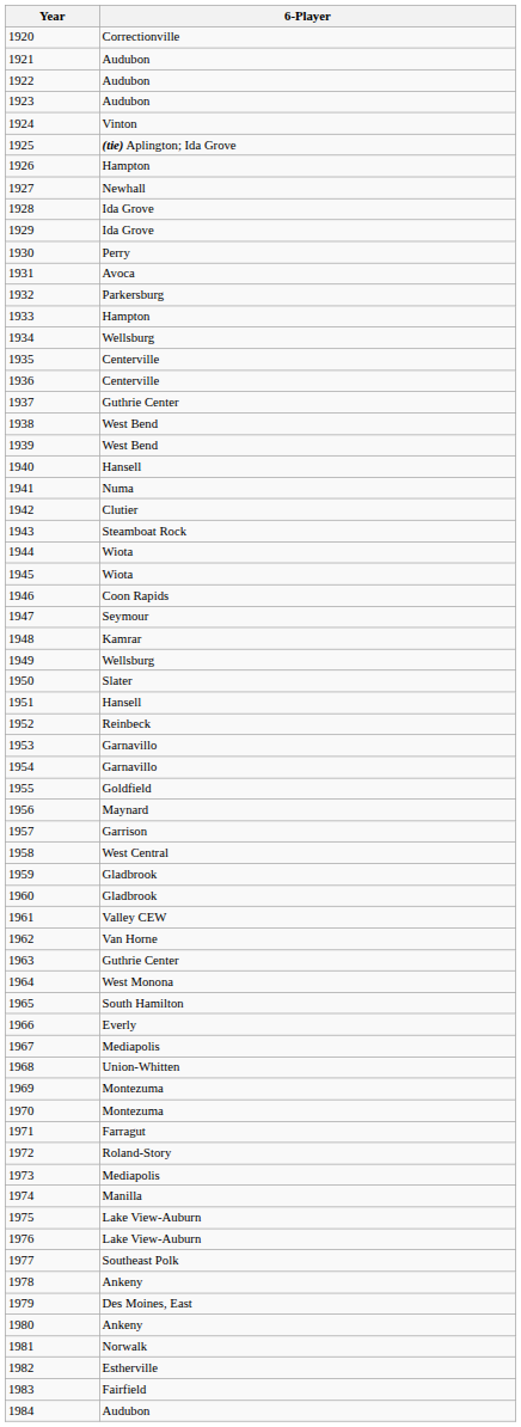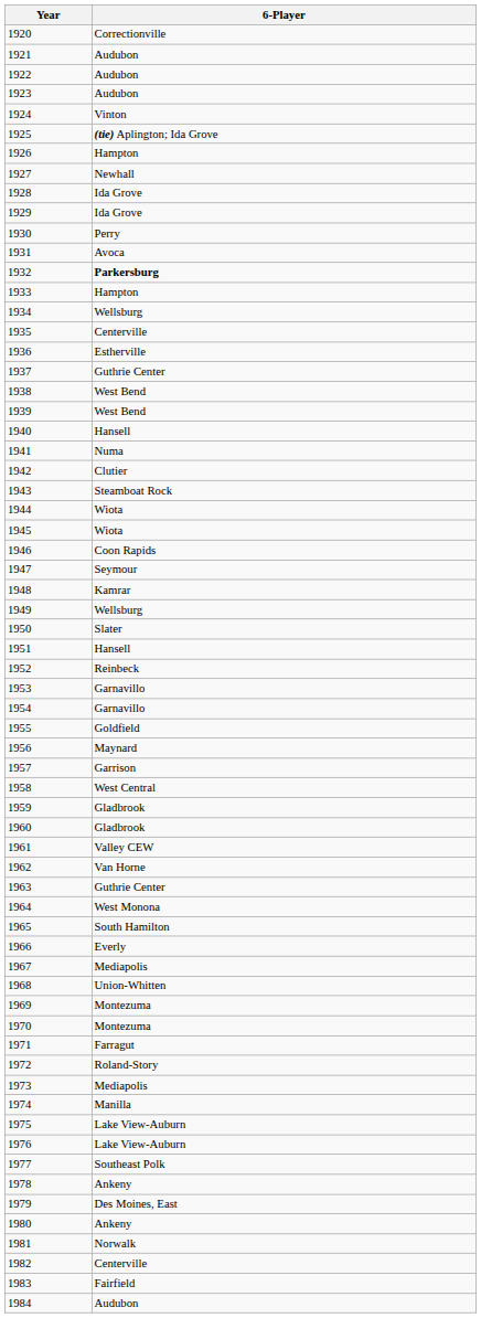 <table class="wikitable collapsible collapsed" style="font-size:88%; min-width:40em">
 <tr>
 <th>Year</th>
 <th>6-Player</th>
 </tr>
 <tr>
 <td>1920</td>
 <td>Correctionville</td>
 </tr>
 <tr>
 <td>1921</td>
 <td>Audubon</td>
 </tr>
 <tr>
 <td>1922</td>
 <td>Audubon</td>
 </tr>
 <tr>
 <td>1923</td>
 <td>Audubon</td>
 </tr>
 <tr>
 <td>1924</td>
 <td>Vinton</td>
 </tr>
 <tr>
 <td>1925</td>
 <td><strong><em>(tie)</em></strong> Aplington; Ida Grove</td>
 </tr>
 <tr>
 <td>1926</td>
 <td>Hampton</td>
 </tr>
 <tr>
 <td>1927</td>
 <td>Newhall</td>
 </tr>
 <tr>
 <td>1928</td>
 <td>Ida Grove</td>
 </tr>
 <tr>
 <td>1929</td>
 <td>Ida Grove</td>
 </tr>
 <tr>
 <td>1930</td>
 <td>Perry</td>
 </tr>
 <tr>
 <td>1931</td>
 <td>Avoca</td>
 </tr>
 <tr>
 <td>1932</td>
-<td>Parkersburg</td>
+<td><strong>Parkersburg</strong></td>
 </tr>
 <tr>
 <td>1933</td>
 <td>Hampton</td>
 </tr>
 <tr>
 <td>1934</td>
 <td>Wellsburg</td>
 </tr>
 <tr>
 <td>1935</td>
 <td>Centerville</td>
 </tr>
 <tr>
 <td>1936</td>
-<td>Centerville</td>
+<td>Estherville</td>
 </tr>
 <tr>
 <td>1937</td>
 <td>Guthrie Center</td>
 </tr>
 <tr>
 <td>1938</td>
 <td>West Bend</td>
 </tr>
 <tr>
 <td>1939</td>
 <td>West Bend</td>
 </tr>
 <tr>
 <td>1940</td>
 <td>Hansell</td>
 </tr>
 <tr>
 <td>1941</td>
 <td>Numa</td>
 </tr>
 <tr>
 <td>1942</td>
 <td>Clutier</td>
 </tr>
 <tr>
 <td>1943</td>
 <td>Steamboat Rock</td>
 </tr>
 <tr>
 <td>1944</td>
 <td>Wiota</td>
 </tr>
 <tr>
 <td>1945</td>
 <td>Wiota</td>
 </tr>
 <tr>
 <td>1946</td>
 <td>Coon Rapids</td>
 </tr>
 <tr>
 <td>1947</td>
 <td>Seymour</td>
 </tr>
 <tr>
 <td>1948</td>
 <td>Kamrar</td>
 </tr>
 <tr>
 <td>1949</td>
 <td>Wellsburg</td>
 </tr>
 <tr>
 <td>1950</td>
 <td>Slater</td>
 </tr>
 <tr>
 <td>1951</td>
 <td>Hansell</td>
 </tr>
 <tr>
 <td>1952</td>
 <td>Reinbeck</td>
 </tr>
 <tr>
 <td>1953</td>
 <td>Garnavillo</td>
 </tr>
 <tr>
 <td>1954</td>
 <td>Garnavillo</td>
 </tr>
 <tr>
 <td>1955</td>
 <td>Goldfield</td>
 </tr>
 <tr>
 <td>1956</td>
 <td>Maynard</td>
 </tr>
 <tr>
 <td>1957</td>
 <td>Garrison</td>
 </tr>
 <tr>
 <td>1958</td>
 <td>West Central</td>
 </tr>
 <tr>
 <td>1959</td>
 <td>Gladbrook</td>
 </tr>
 <tr>
 <td>1960</td>
 <td>Gladbrook</td>
 </tr>
 <tr>
 <td>1961</td>
 <td>Valley CEW</td>
 </tr>
 <tr>
 <td>1962</td>
 <td>Van Horne</td>
 </tr>
 <tr>
 <td>1963</td>
 <td>Guthrie Center</td>
 </tr>
 <tr>
 <td>1964</td>
 <td>West Monona</td>
 </tr>
 <tr>
 <td>1965</td>
 <td>South Hamilton</td>
 </tr>
 <tr>
 <td>1966</td>
 <td>Everly</td>
 </tr>
 <tr>
 <td>1967</td>
 <td>Mediapolis</td>
 </tr>
 <tr>
 <td>1968</td>
 <td>Union-Whitten</td>
 </tr>
 <tr>
 <td>1969</td>
 <td>Montezuma</td>
 </tr>
 <tr>
 <td>1970</td>
 <td>Montezuma</td>
 </tr>
 <tr>
 <td>1971</td>
 <td>Farragut</td>
 </tr>
 <tr>
 <td>1972</td>
 <td>Roland-Story</td>
 </tr>
 <tr>
 <td>1973</td>
 <td>Mediapolis</td>
 </tr>
 <tr>
 <td>1974</td>
 <td>Manilla</td>
 </tr>
 <tr>
 <td>1975</td>
 <td>Lake View-Auburn</td>
 </tr>
 <tr>
 <td>1976</td>
 <td>Lake View-Auburn</td>
 </tr>
 <tr>
 <td>1977</td>
 <td>Southeast Polk</td>
 </tr>
 <tr>
 <td>1978</td>
 <td>Ankeny</td>
 </tr>
 <tr>
 <td>1979</td>
 <td>Des Moines, East</td>
 </tr>
 <tr>
 <td>1980</td>
 <td>Ankeny</td>
 </tr>
 <tr>
 <td>1981</td>
 <td>Norwalk</td>
 </tr>
 <tr>
 <td>1982</td>
-<td>Estherville</td>
+<td>Centerville</td>
 </tr>
 <tr>
 <td>1983</td>
 <td>Fairfield</td>
 </tr>
 <tr>
 <td>1984</td>
 <td>Audubon</td>
 </tr>
 </table>
